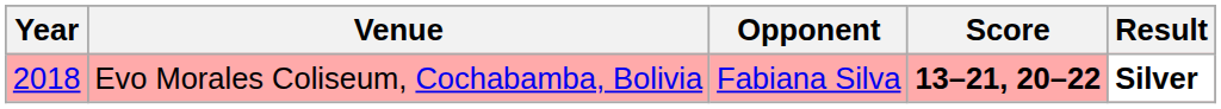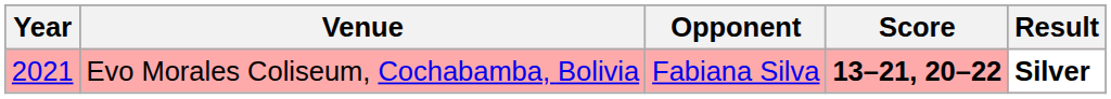 <table class="sortable wikitable" style="font-size: 90%;">
 <tr>
 <th>Year</th>
 <th>Venue</th>
 <th>Opponent</th>
 <th>Score</th>
 <th>Result</th>
 </tr>
 <tr style="background:#FFAAAA">
-<td align="center"><a href='#'>2018</a></td>
+<td align="center"><a href='#'>2021</a></td>
 <td align="left">Evo Morales Coliseum, <a href='#'>Cochabamba, Bolivia</a></td>
 <td align="left"> <a href='#'>Fabiana Silva</a></td>
 <td align="left"><strong>13–21, 20–22</strong></td>
 <td style="text-align:left; background:white"> <strong>Silver</strong></td>
 </tr>
 </table>
